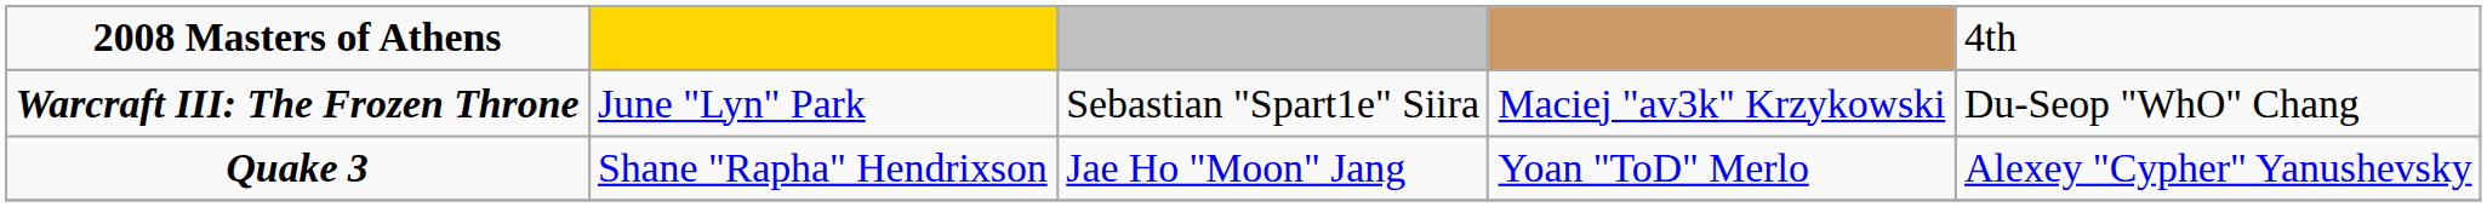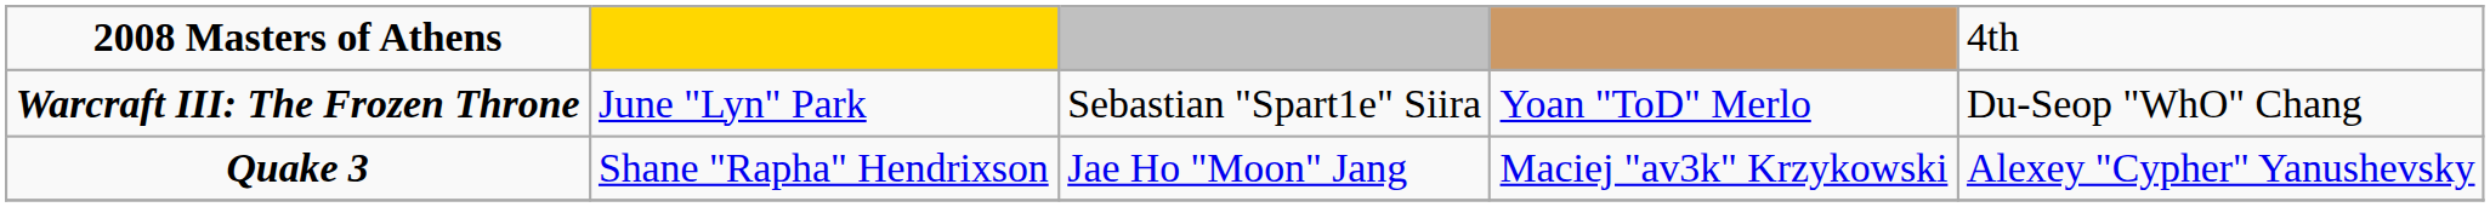 <table class="wikitable" style="text-align:left">
 <tr>
 <td style="text-align:center"><strong>2008 Masters of Athens</strong></td>
 <td style="text-align:center" bgcolor="gold"></td>
 <td style="text-align:center" bgcolor="silver"></td>
 <td style="text-align:center" bgcolor="CC9966"></td>
 <td>4th</td>
 </tr>
 <tr>
 <td style="text-align:center"><strong><em>Warcraft III: The Frozen Throne</em></strong></td>
 <td> <a href='#'>June "Lyn" Park</a></td>
 <td> Sebastian "Spart1e" Siira</td>
-<td> <a href='#'>Maciej "av3k" Krzykowski</a></td>
+<td> <a href='#'>Yoan "ToD" Merlo</a></td>
 <td> Du-Seop "WhO" Chang</td>
 </tr>
 <tr>
 <td style="text-align:center"><strong><em>Quake 3</em></strong></td>
 <td> <a href='#'>Shane "Rapha" Hendrixson</a></td>
 <td> <a href='#'>Jae Ho "Moon" Jang</a></td>
-<td> <a href='#'>Yoan "ToD" Merlo</a></td>
+<td> <a href='#'>Maciej "av3k" Krzykowski</a></td>
 <td> <a href='#'>Alexey "Cypher" Yanushevsky</a></td>
 </tr>
 <tr>
 </tr>
 </table>
